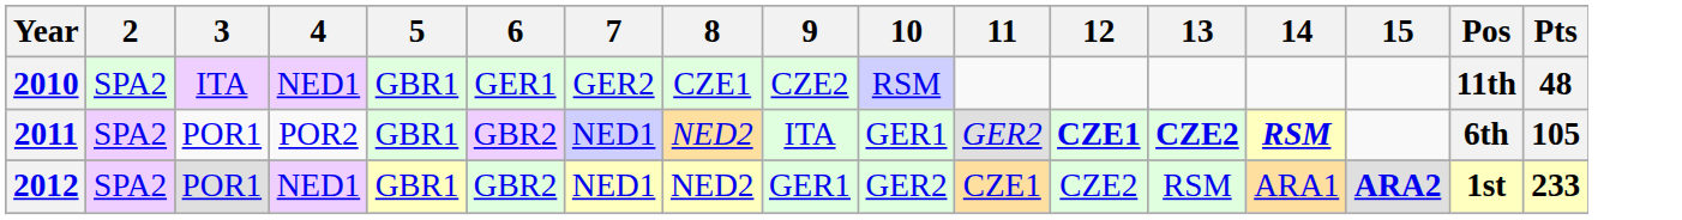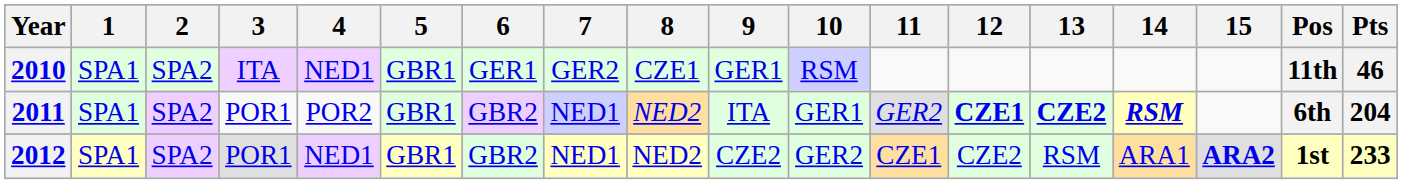 <table class="wikitable" style="text-align:center">
 <tr>
 <th>Year</th>
+<th>1</th>
 <th>2</th>
 <th>3</th>
 <th>4</th>
 <th>5</th>
 <th>6</th>
 <th>7</th>
 <th>8</th>
 <th>9</th>
 <th>10</th>
 <th>11</th>
 <th>12</th>
 <th>13</th>
 <th>14</th>
 <th>15</th>
 <th>Pos</th>
 <th>Pts</th>
 </tr>
 <tr>
 <th><a href='#'>2010</a></th>
+<td style="background:#dfffdf;"><a href='#'>SPA1</a><br></td>
 <td style="background:#dfffdf;"><a href='#'>SPA2</a><br></td>
 <td style="background:#efcfff;"><a href='#'>ITA</a><br></td>
 <td style="background:#efcfff;"><a href='#'>NED1</a><br></td>
 <td style="background:#dfffdf;"><a href='#'>GBR1</a><br></td>
 <td style="background:#dfffdf;"><a href='#'>GER1</a><br></td>
 <td style="background:#dfffdf;"><a href='#'>GER2</a><br></td>
 <td style="background:#dfffdf;"><a href='#'>CZE1</a><br></td>
-<td style="background:#dfffdf;"><a href='#'>CZE2</a><br></td>
+<td style="background:#dfffdf;"><a href='#'>GER1</a><br></td>
 <td style="background:#cfcfff;"><a href='#'>RSM</a><br></td>
 <td></td>
 <td></td>
 <td></td>
 <td></td>
 <td></td>
 <th>11th</th>
-<th>48</th>
+<th>46</th>
 </tr>
 <tr>
 <th><a href='#'>2011</a></th>
+<td style="background:#dfffdf;"><a href='#'>SPA1</a><br></td>
 <td style="background:#efcfff;"><a href='#'>SPA2</a><br></td>
 <td><a href='#'>POR1</a></td>
 <td><a href='#'>POR2</a></td>
 <td style="background:#dfffdf;"><a href='#'>GBR1</a><br></td>
 <td style="background:#efcfff;"><a href='#'>GBR2</a><br></td>
 <td style="background:#cfcfff;"><a href='#'>NED1</a><br></td>
 <td style="background:#ffdf9f;"><em><a href='#'>NED2</a></em><br></td>
 <td style="background:#dfffdf;"><a href='#'>ITA</a><br></td>
 <td style="background:#dfffdf;"><a href='#'>GER1</a><br></td>
 <td style="background:#dfdfdf;"><em><a href='#'>GER2</a></em><br></td>
 <td style="background:#dfffdf;"><strong><a href='#'>CZE1</a></strong><br></td>
 <td style="background:#dfffdf;"><strong><a href='#'>CZE2</a></strong><br></td>
 <td style="background:#ffffbf;"><strong><em><a href='#'>RSM</a></em></strong><br></td>
 <td></td>
 <th>6th</th>
-<th>105</th>
+<th>204</th>
 </tr>
 <tr>
 <th><a href='#'>2012</a></th>
+<td style="background:#ffffbf;"><a href='#'>SPA1</a><br></td>
 <td style="background:#efcfff;"><a href='#'>SPA2</a><br></td>
 <td style="background:#dfdfdf;"><a href='#'>POR1</a><br></td>
 <td style="background:#efcfff;"><a href='#'>NED1</a><br></td>
 <td style="background:#ffffbf;"><a href='#'>GBR1</a><br></td>
 <td style="background:#dfffdf;"><a href='#'>GBR2</a><br></td>
 <td style="background:#ffffbf;"><a href='#'>NED1</a><br></td>
 <td style="background:#ffffbf;"><a href='#'>NED2</a><br></td>
-<td style="background:#dfffdf;"><a href='#'>GER1</a><br></td>
+<td style="background:#dfffdf;"><a href='#'>CZE2</a><br></td>
 <td style="background:#dfffdf;"><a href='#'>GER2</a><br></td>
 <td style="background:#ffdf9f;"><a href='#'>CZE1</a><br></td>
 <td style="background:#dfffdf;"><a href='#'>CZE2</a><br></td>
 <td style="background:#dfffdf;"><a href='#'>RSM</a><br></td>
 <td style="background:#ffdf9f;"><a href='#'>ARA1</a><br></td>
 <td style="background:#dfdfdf;"><strong><a href='#'>ARA2</a><br></strong></td>
 <th style="background:#ffffbf;">1st</th>
 <th style="background:#ffffbf;">233</th>
 </tr>
 </table>
